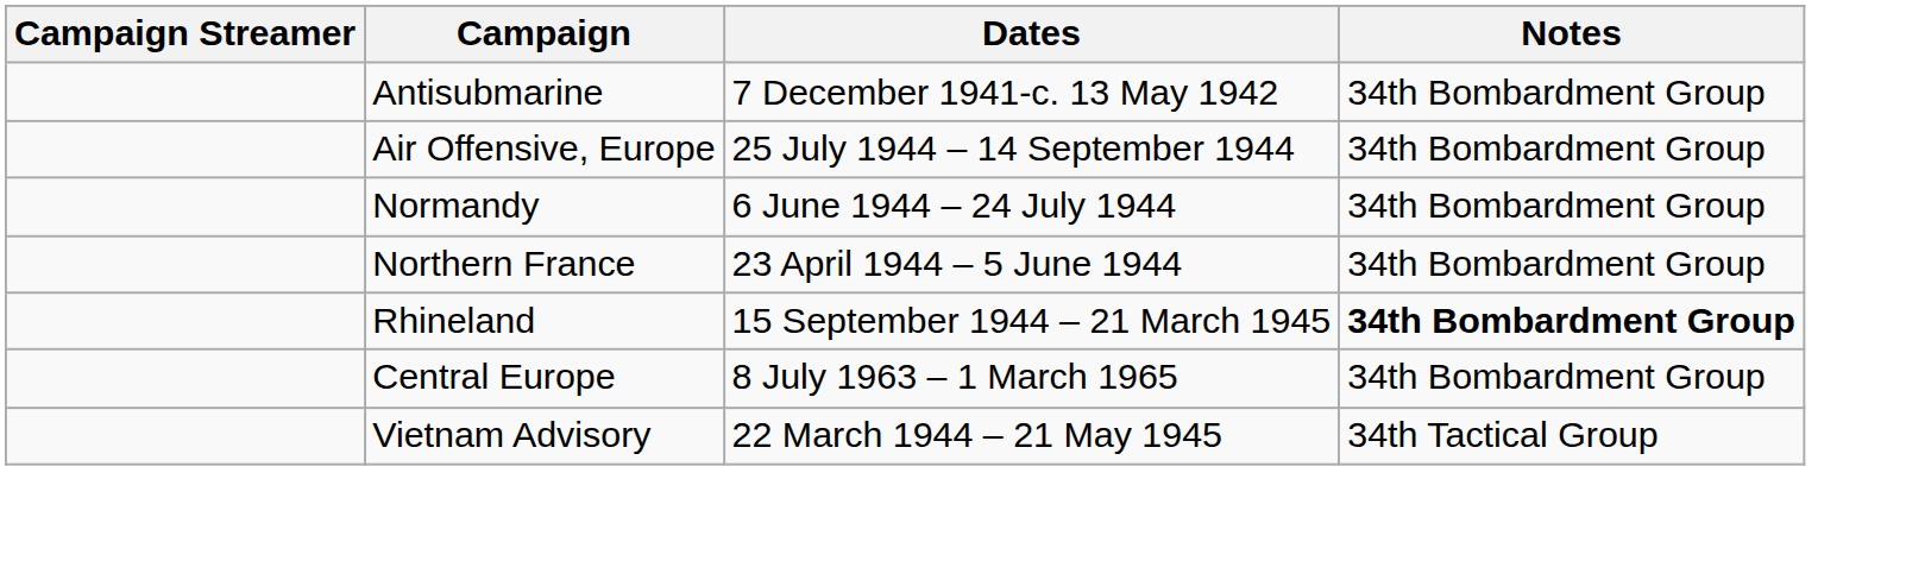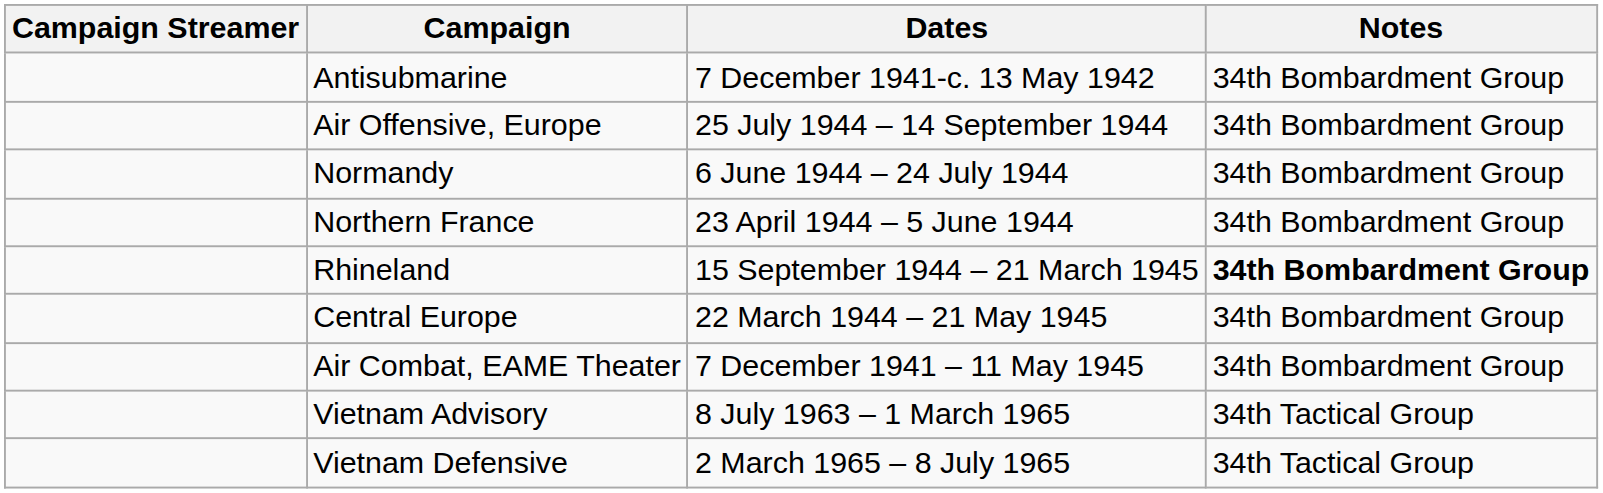 <table class="wikitable">
 <tr style="background:#efefef;">
 <th>Campaign Streamer</th>
 <th>Campaign</th>
 <th>Dates</th>
 <th>Notes</th>
 </tr>
 <tr>
 <td></td>
 <td>Antisubmarine</td>
 <td>7 December 1941-c. 13 May 1942</td>
 <td>34th Bombardment Group</td>
 </tr>
 <tr>
 <td></td>
 <td>Air Offensive, Europe</td>
 <td>25 July 1944 – 14 September 1944</td>
 <td>34th Bombardment Group</td>
 </tr>
 <tr>
 <td></td>
 <td>Normandy</td>
 <td>6 June 1944 – 24 July 1944</td>
 <td>34th Bombardment Group</td>
 </tr>
 <tr>
 <td></td>
 <td>Northern France</td>
 <td>23 April 1944 – 5 June 1944</td>
 <td>34th Bombardment Group</td>
 </tr>
 <tr>
 <td></td>
 <td>Rhineland</td>
 <td>15 September 1944 – 21 March 1945</td>
 <td><strong>34th Bombardment Group</strong></td>
 </tr>
 <tr>
 <td></td>
 <td>Central Europe</td>
-<td>8 July 1963 – 1 March 1965</td>
+<td>22 March 1944 – 21 May 1945</td>
+<td>34th Bombardment Group</td>
+</tr>
+<tr>
+<td></td>
+<td>Air Combat, EAME Theater</td>
+<td>7 December 1941 – 11 May 1945</td>
 <td>34th Bombardment Group</td>
 </tr>
 <tr>
 <td></td>
 <td>Vietnam Advisory</td>
-<td>22 March 1944 – 21 May 1945</td>
+<td>8 July 1963 – 1 March 1965</td>
+<td>34th Tactical Group</td>
+</tr>
+<tr>
+<td></td>
+<td>Vietnam Defensive</td>
+<td>2 March 1965 – 8 July 1965</td>
 <td>34th Tactical Group</td>
 </tr>
 </table>
